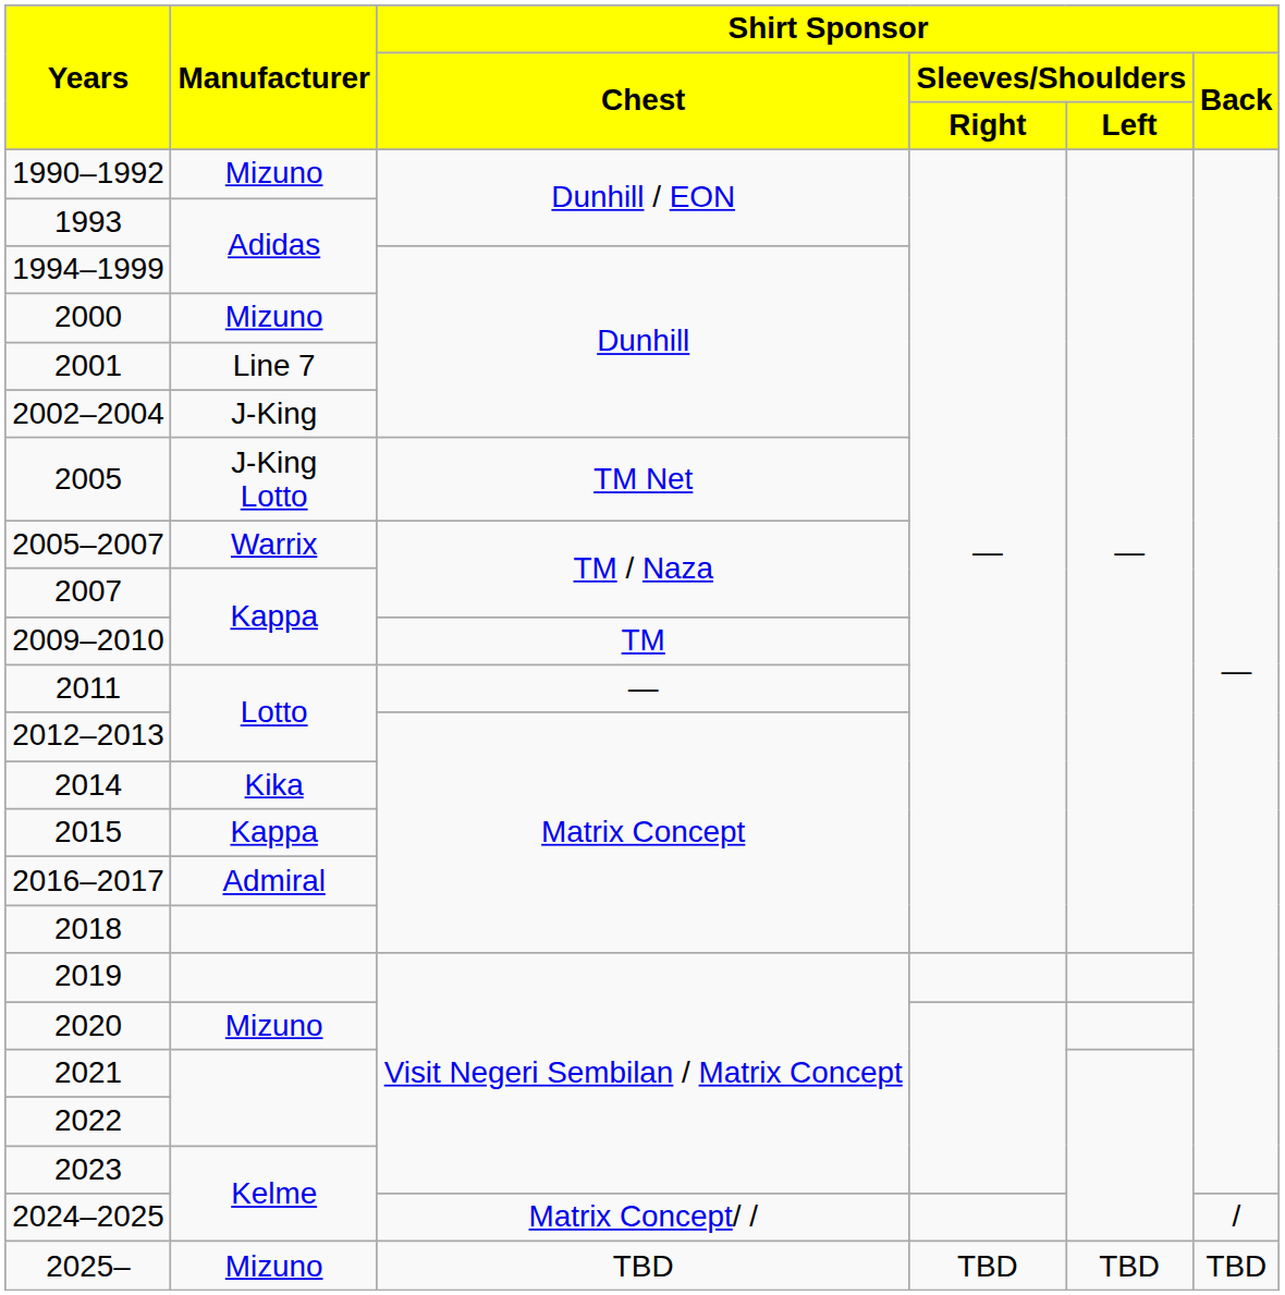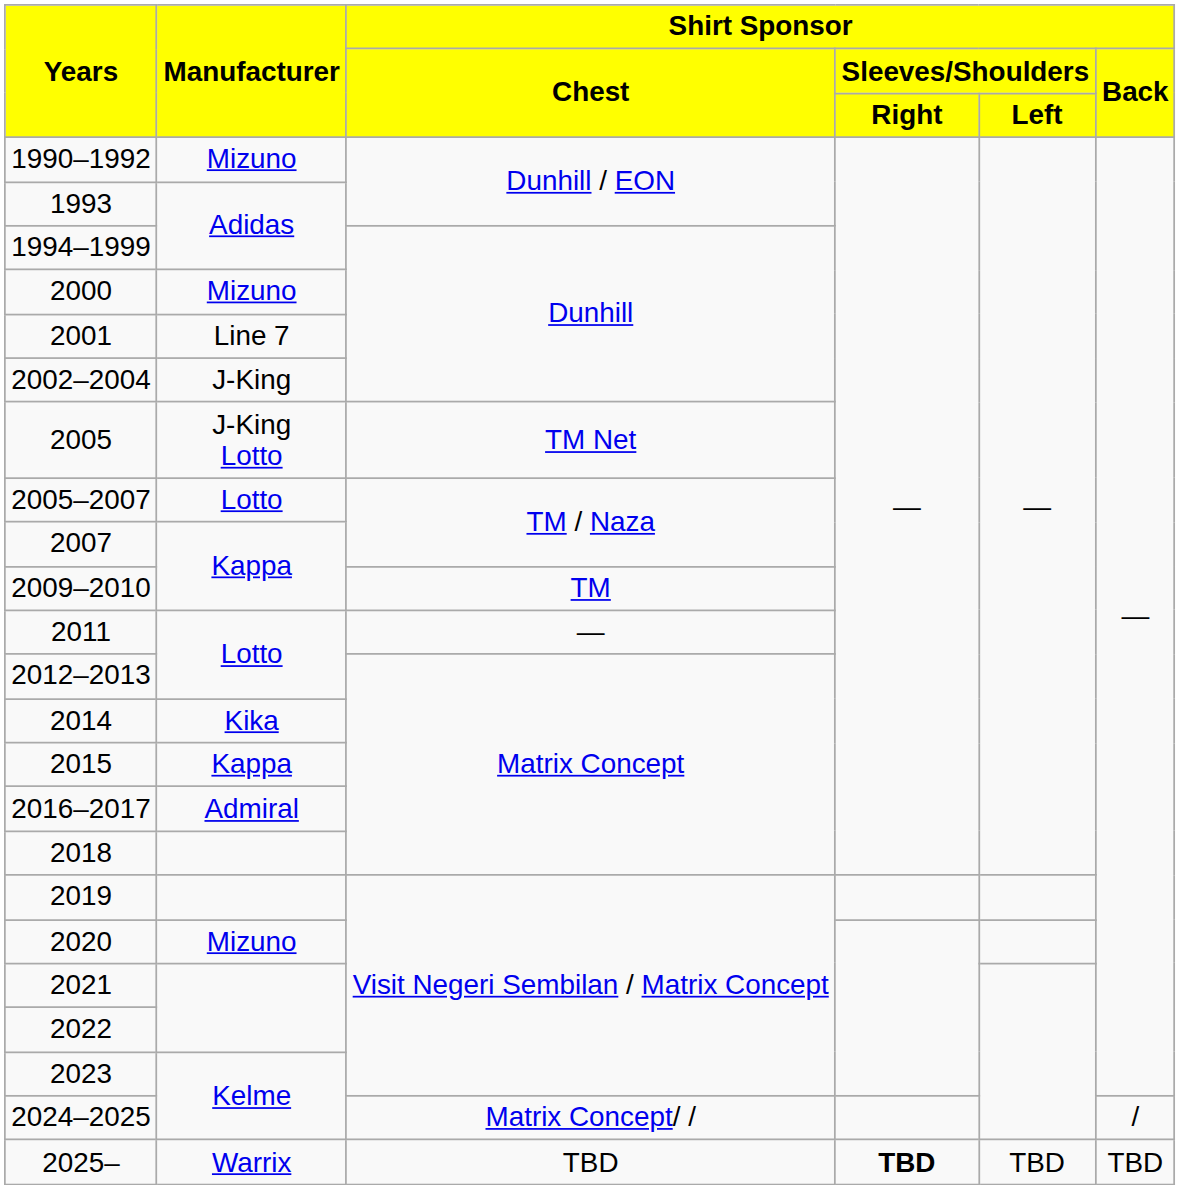 <table class="wikitable" style="text-align:center;">
 <tr>
 <th rowspan="3" style="background:Yellow; color:Black;">Years</th>
 <th rowspan="3" style="background:Yellow; color:Black;">Manufacturer</th>
 <th colspan="4" style="background:Yellow; color:Black;">Shirt Sponsor</th>
 </tr>
 <tr>
 <th rowspan="2" style="background:Yellow; color:Black;">Chest</th>
 <th colspan="2" style="background:Yellow; color:Black;">Sleeves/Shoulders</th>
 <th rowspan="2" style="background:Yellow; color:Black;">Back</th>
 </tr>
 <tr>
 <th style="background:Yellow; color:Black;">Right</th>
 <th style="background:Yellow; color:Black;">Left</th>
 </tr>
 <tr>
 <td>1990–1992</td>
 <td> <a href='#'>Mizuno</a></td>
 <td rowspan="2"><a href='#'>Dunhill</a> / <a href='#'>EON</a></td>
 <td rowspan="16">—</td>
 <td rowspan="16">—</td>
 <td rowspan="21">—</td>
 </tr>
 <tr>
 <td>1993</td>
 <td rowspan="2"> <a href='#'>Adidas</a></td>
 </tr>
 <tr>
 <td>1994–1999</td>
 <td rowspan="4"><a href='#'>Dunhill</a></td>
 </tr>
 <tr>
 <td>2000</td>
 <td> <a href='#'>Mizuno</a></td>
 </tr>
 <tr>
 <td>2001</td>
 <td> Line 7</td>
 </tr>
 <tr>
 <td>2002–2004</td>
 <td> J-King</td>
 </tr>
 <tr>
 <td>2005</td>
 <td> J-King <br> <a href='#'>Lotto</a></td>
 <td><a href='#'>TM Net</a></td>
 </tr>
 <tr>
 <td>2005–2007</td>
-<td> <a href='#'>Warrix</a></td>
+<td> <a href='#'>Lotto</a></td>
 <td rowspan="2"><a href='#'>TM</a> / <a href='#'>Naza</a></td>
 </tr>
 <tr>
 <td>2007</td>
 <td rowspan="2"> <a href='#'>Kappa</a></td>
 </tr>
 <tr>
 <td>2009–2010</td>
 <td><a href='#'>TM</a></td>
 </tr>
 <tr>
 <td>2011</td>
 <td rowspan="2"> <a href='#'>Lotto</a></td>
 <td>—</td>
 </tr>
 <tr>
 <td>2012–2013</td>
 <td rowspan="5"><a href='#'>Matrix Concept</a></td>
 </tr>
 <tr>
 <td>2014</td>
 <td> <a href='#'>Kika</a></td>
 </tr>
 <tr>
 <td>2015</td>
 <td> <a href='#'>Kappa</a></td>
 </tr>
 <tr>
 <td>2016–2017</td>
 <td> <a href='#'>Admiral</a></td>
 </tr>
 <tr>
 <td>2018</td>
 <td> </td>
 </tr>
 <tr>
 <td>2019</td>
 <td> </td>
 <td rowspan="5"><a href='#'>Visit Negeri Sembilan</a> / <a href='#'>Matrix Concept</a></td>
 <td></td>
 <td></td>
 </tr>
 <tr>
 <td>2020</td>
 <td> <a href='#'>Mizuno</a></td>
 <td rowspan="4"></td>
 <td></td>
 </tr>
 <tr>
 <td>2021</td>
 <td rowspan="2">  </td>
 <td rowspan="4"></td>
 </tr>
 <tr>
 <td>2022</td>
 </tr>
 <tr>
 <td>2023</td>
 <td rowspan="2"> <a href='#'>Kelme</a></td>
 </tr>
 <tr>
 <td>2024–2025</td>
 <td><a href='#'>Matrix Concept</a>/  / </td>
 <td></td>
 <td> / </td>
 </tr>
 <tr>
 <td>2025–</td>
-<td> <a href='#'>Mizuno</a></td>
+<td> <a href='#'>Warrix</a></td>
 <td>TBD</td>
-<td>TBD</td>
+<td><strong>TBD</strong></td>
 <td>TBD</td>
 <td>TBD</td>
 </tr>
 </table>
